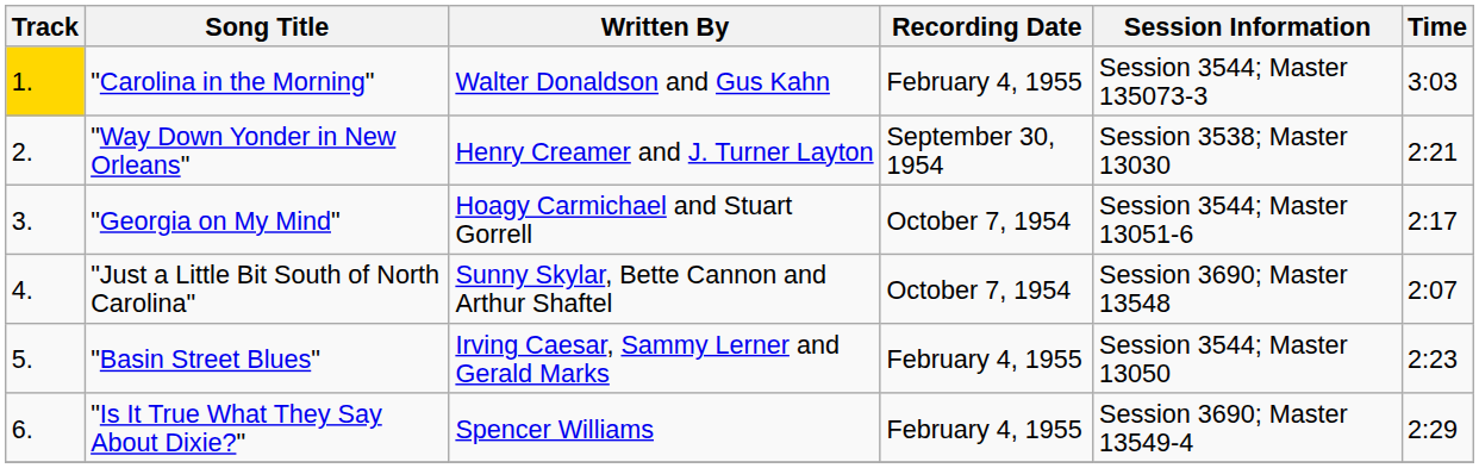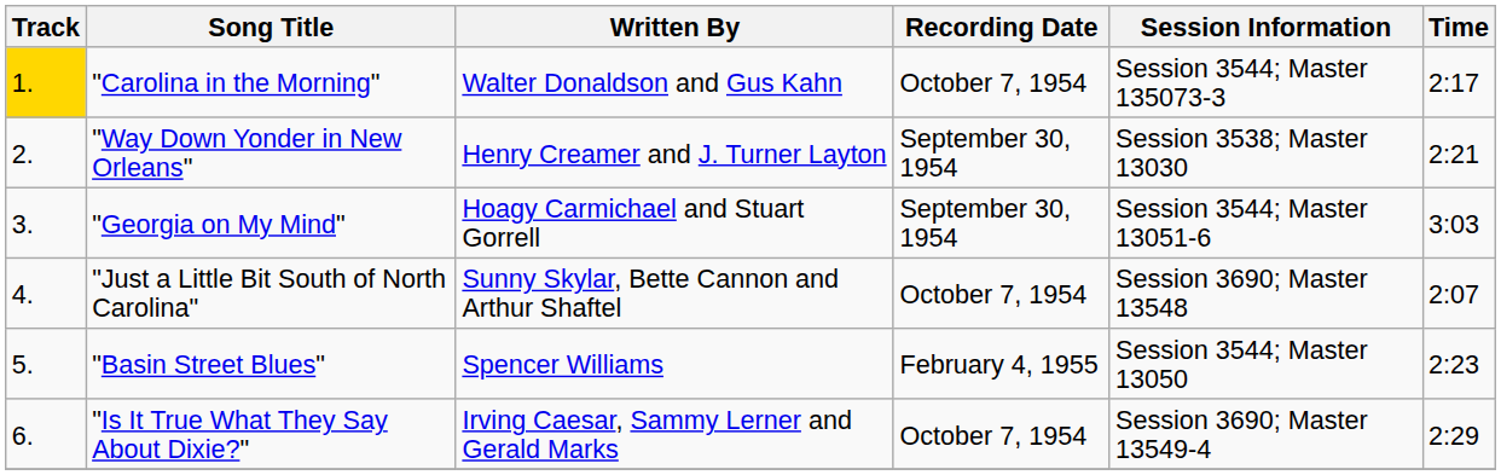 <table class="wikitable" style="font-size:95%;">
 <tr>
 <th>Track</th>
 <th>Song Title</th>
 <th>Written By</th>
 <th>Recording Date</th>
 <th>Session Information</th>
 <th>Time</th>
 </tr>
 <tr>
 <td style="background: gold;">1.</td>
 <td>"<a href='#'>Carolina in the Morning</a>"</td>
 <td><a href='#'>Walter Donaldson</a> and <a href='#'>Gus Kahn</a></td>
-<td>February 4, 1955</td>
+<td>October 7, 1954</td>
 <td>Session 3544; Master 135073-3</td>
-<td>3:03</td>
+<td>2:17</td>
 </tr>
 <tr>
 <td>2.</td>
 <td>"<a href='#'>Way Down Yonder in New Orleans</a>"</td>
 <td><a href='#'>Henry Creamer</a> and <a href='#'>J. Turner Layton</a></td>
 <td>September 30, 1954</td>
 <td>Session 3538; Master 13030</td>
 <td>2:21</td>
 </tr>
 <tr>
 <td>3.</td>
 <td>"<a href='#'>Georgia on My Mind</a>"</td>
 <td><a href='#'>Hoagy Carmichael</a> and Stuart Gorrell</td>
-<td>October 7, 1954</td>
+<td>September 30, 1954</td>
 <td>Session 3544; Master 13051-6</td>
-<td>2:17</td>
+<td>3:03</td>
 </tr>
 <tr>
 <td>4.</td>
 <td>"Just a Little Bit South of North Carolina"</td>
 <td><a href='#'>Sunny Skylar</a>, Bette Cannon and Arthur Shaftel</td>
 <td>October 7, 1954</td>
 <td>Session 3690; Master 13548</td>
 <td>2:07</td>
 </tr>
 <tr>
 <td>5.</td>
 <td>"<a href='#'>Basin Street Blues</a>"</td>
-<td><a href='#'>Irving Caesar</a>, <a href='#'>Sammy Lerner</a> and <a href='#'>Gerald Marks</a></td>
+<td><a href='#'>Spencer Williams</a></td>
 <td>February 4, 1955</td>
 <td>Session 3544; Master 13050</td>
 <td>2:23</td>
 </tr>
 <tr>
 <td>6.</td>
 <td>"<a href='#'>Is It True What They Say About Dixie?</a>"</td>
-<td><a href='#'>Spencer Williams</a></td>
-<td>February 4, 1955</td>
+<td><a href='#'>Irving Caesar</a>, <a href='#'>Sammy Lerner</a> and <a href='#'>Gerald Marks</a></td>
+<td>October 7, 1954</td>
 <td>Session 3690; Master 13549-4</td>
 <td>2:29</td>
 </tr>
 <tr>
 </tr>
 </table>
